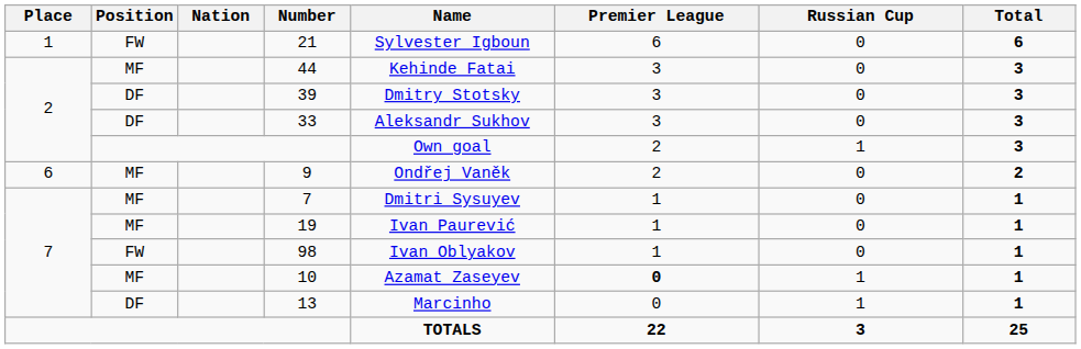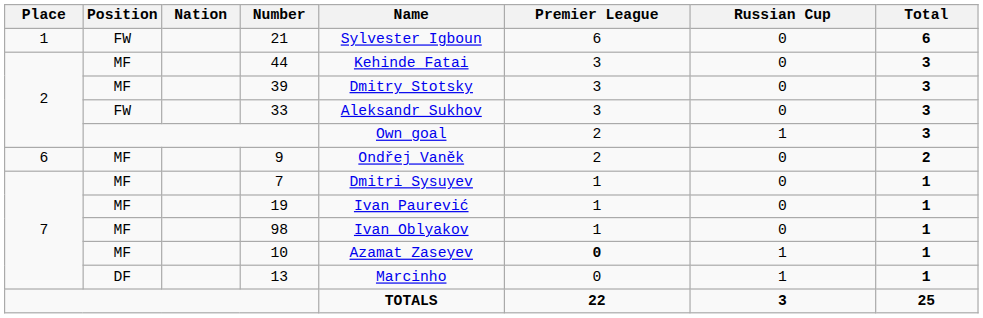 <table class="wikitable" style="font-size: 95%; text-align: center;">
 <tr>
 <th width=60>Place</th>
 <th width=60>Position</th>
 <th width=60>Nation</th>
 <th width=60>Number</th>
 <th width=150>Name</th>
 <th width=150>Premier League</th>
 <th width=150>Russian Cup</th>
 <th width=80><strong>Total</strong></th>
 </tr>
 <tr>
 <td>1</td>
 <td>FW</td>
 <td></td>
 <td>21</td>
 <td><a href='#'>Sylvester Igboun</a></td>
 <td>6</td>
 <td>0</td>
 <td><strong>6</strong></td>
 </tr>
 <tr>
 <td rowspan="4">2</td>
 <td>MF</td>
 <td></td>
 <td>44</td>
 <td><a href='#'>Kehinde Fatai</a></td>
 <td>3</td>
 <td>0</td>
 <td><strong>3</strong></td>
 </tr>
 <tr>
-<td>DF</td>
+<td>MF</td>
 <td></td>
 <td>39</td>
 <td><a href='#'>Dmitry Stotsky</a></td>
 <td>3</td>
 <td>0</td>
 <td><strong>3</strong></td>
 </tr>
 <tr>
-<td>DF</td>
+<td>FW</td>
 <td></td>
 <td>33</td>
 <td><a href='#'>Aleksandr Sukhov</a></td>
 <td>3</td>
 <td>0</td>
 <td><strong>3</strong></td>
 </tr>
 <tr>
 <td colspan="3"></td>
 <td><a href='#'>Own goal</a></td>
 <td>2</td>
 <td>1</td>
 <td><strong>3</strong></td>
 </tr>
 <tr>
 <td>6</td>
 <td>MF</td>
 <td></td>
 <td>9</td>
 <td><a href='#'>Ondřej Vaněk</a></td>
 <td>2</td>
 <td>0</td>
 <td><strong>2</strong></td>
 </tr>
 <tr>
 <td rowspan="5">7</td>
 <td>MF</td>
 <td></td>
 <td>7</td>
 <td><a href='#'>Dmitri Sysuyev</a></td>
 <td>1</td>
 <td>0</td>
 <td><strong>1</strong></td>
 </tr>
 <tr>
 <td>MF</td>
 <td></td>
 <td>19</td>
 <td><a href='#'>Ivan Paurević</a></td>
 <td>1</td>
 <td>0</td>
 <td><strong>1</strong></td>
 </tr>
 <tr>
-<td>FW</td>
+<td>MF</td>
 <td></td>
 <td>98</td>
 <td><a href='#'>Ivan Oblyakov</a></td>
 <td>1</td>
 <td>0</td>
 <td><strong>1</strong></td>
 </tr>
 <tr>
 <td>MF</td>
 <td></td>
 <td>10</td>
 <td><a href='#'>Azamat Zaseyev</a></td>
 <td><strong>0</strong></td>
 <td>1</td>
 <td><strong>1</strong></td>
 </tr>
 <tr>
 <td>DF</td>
 <td></td>
 <td>13</td>
 <td><a href='#'>Marcinho</a></td>
 <td>0</td>
 <td>1</td>
 <td><strong>1</strong></td>
 </tr>
 <tr>
 <td colspan="4"></td>
 <td><strong>TOTALS</strong></td>
 <td><strong>22</strong></td>
 <td><strong>3</strong></td>
 <td><strong>25</strong></td>
 </tr>
 </table>
